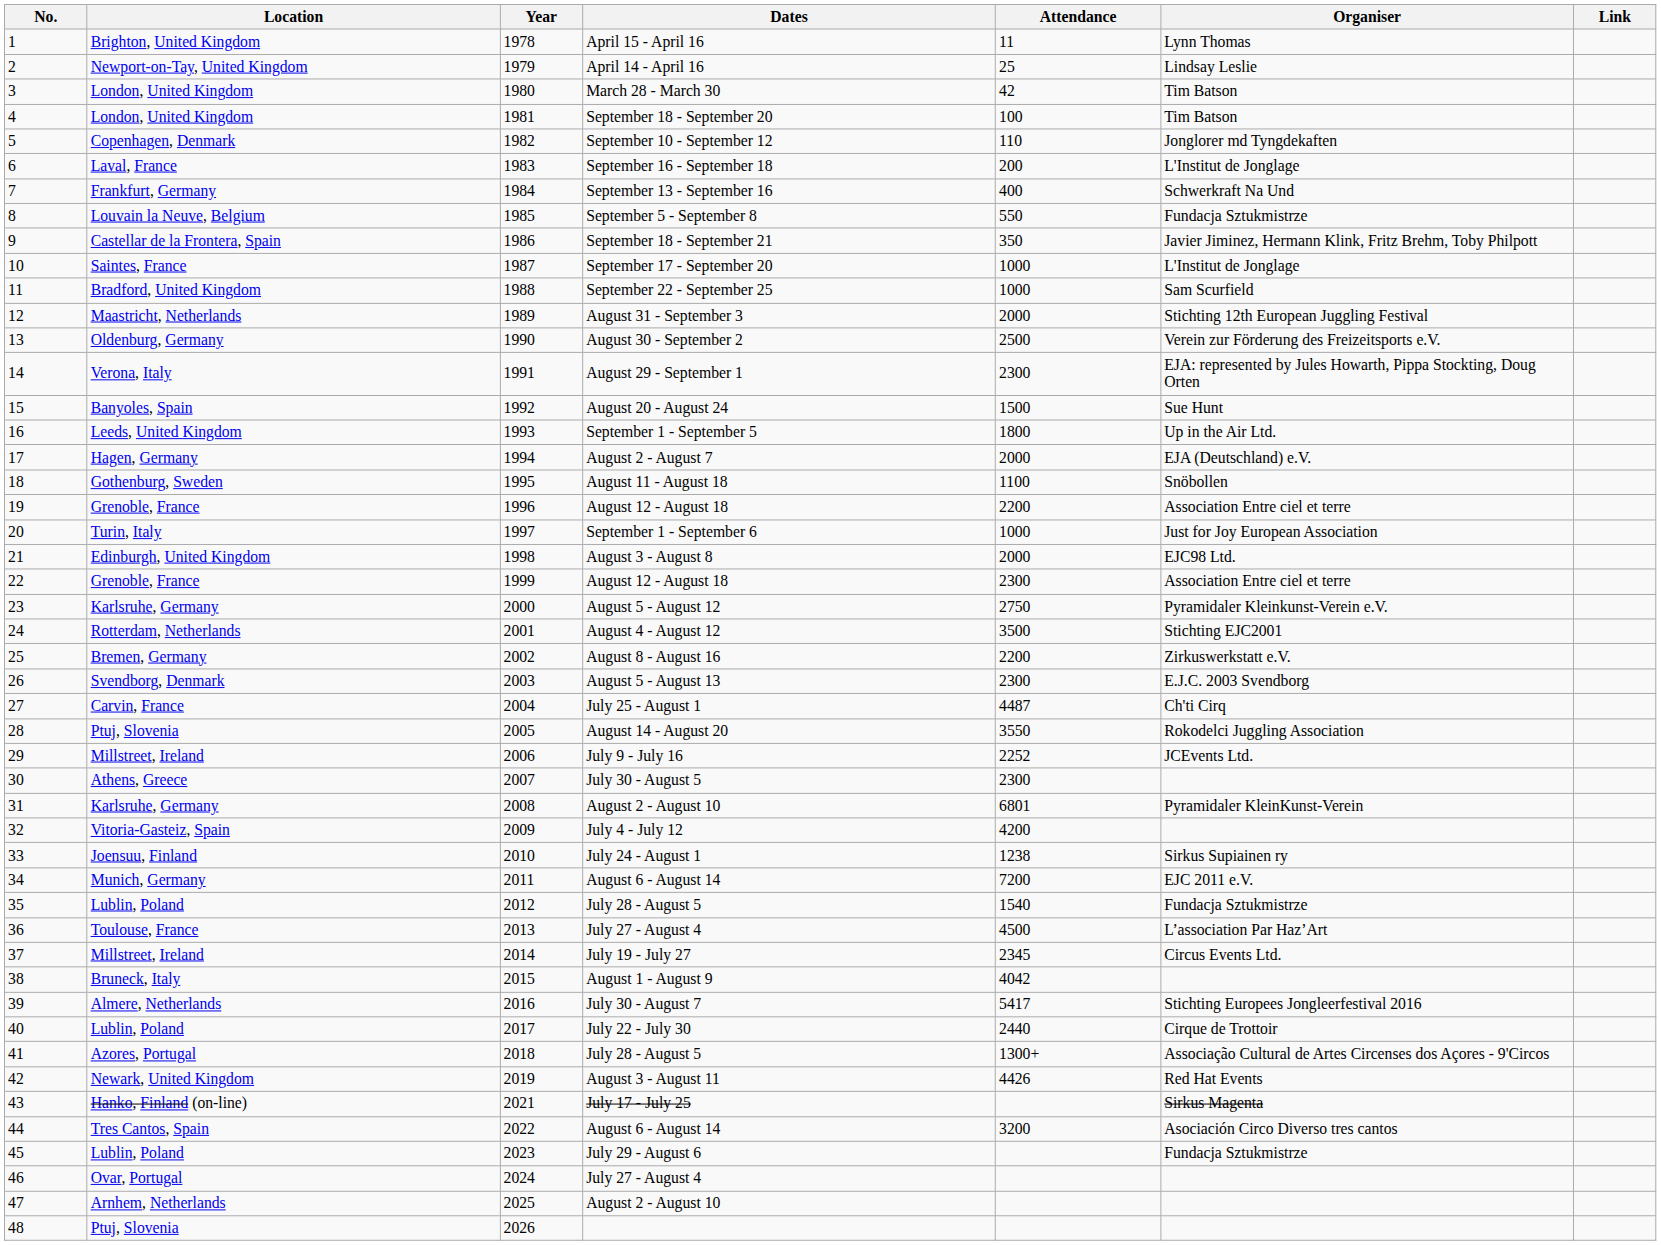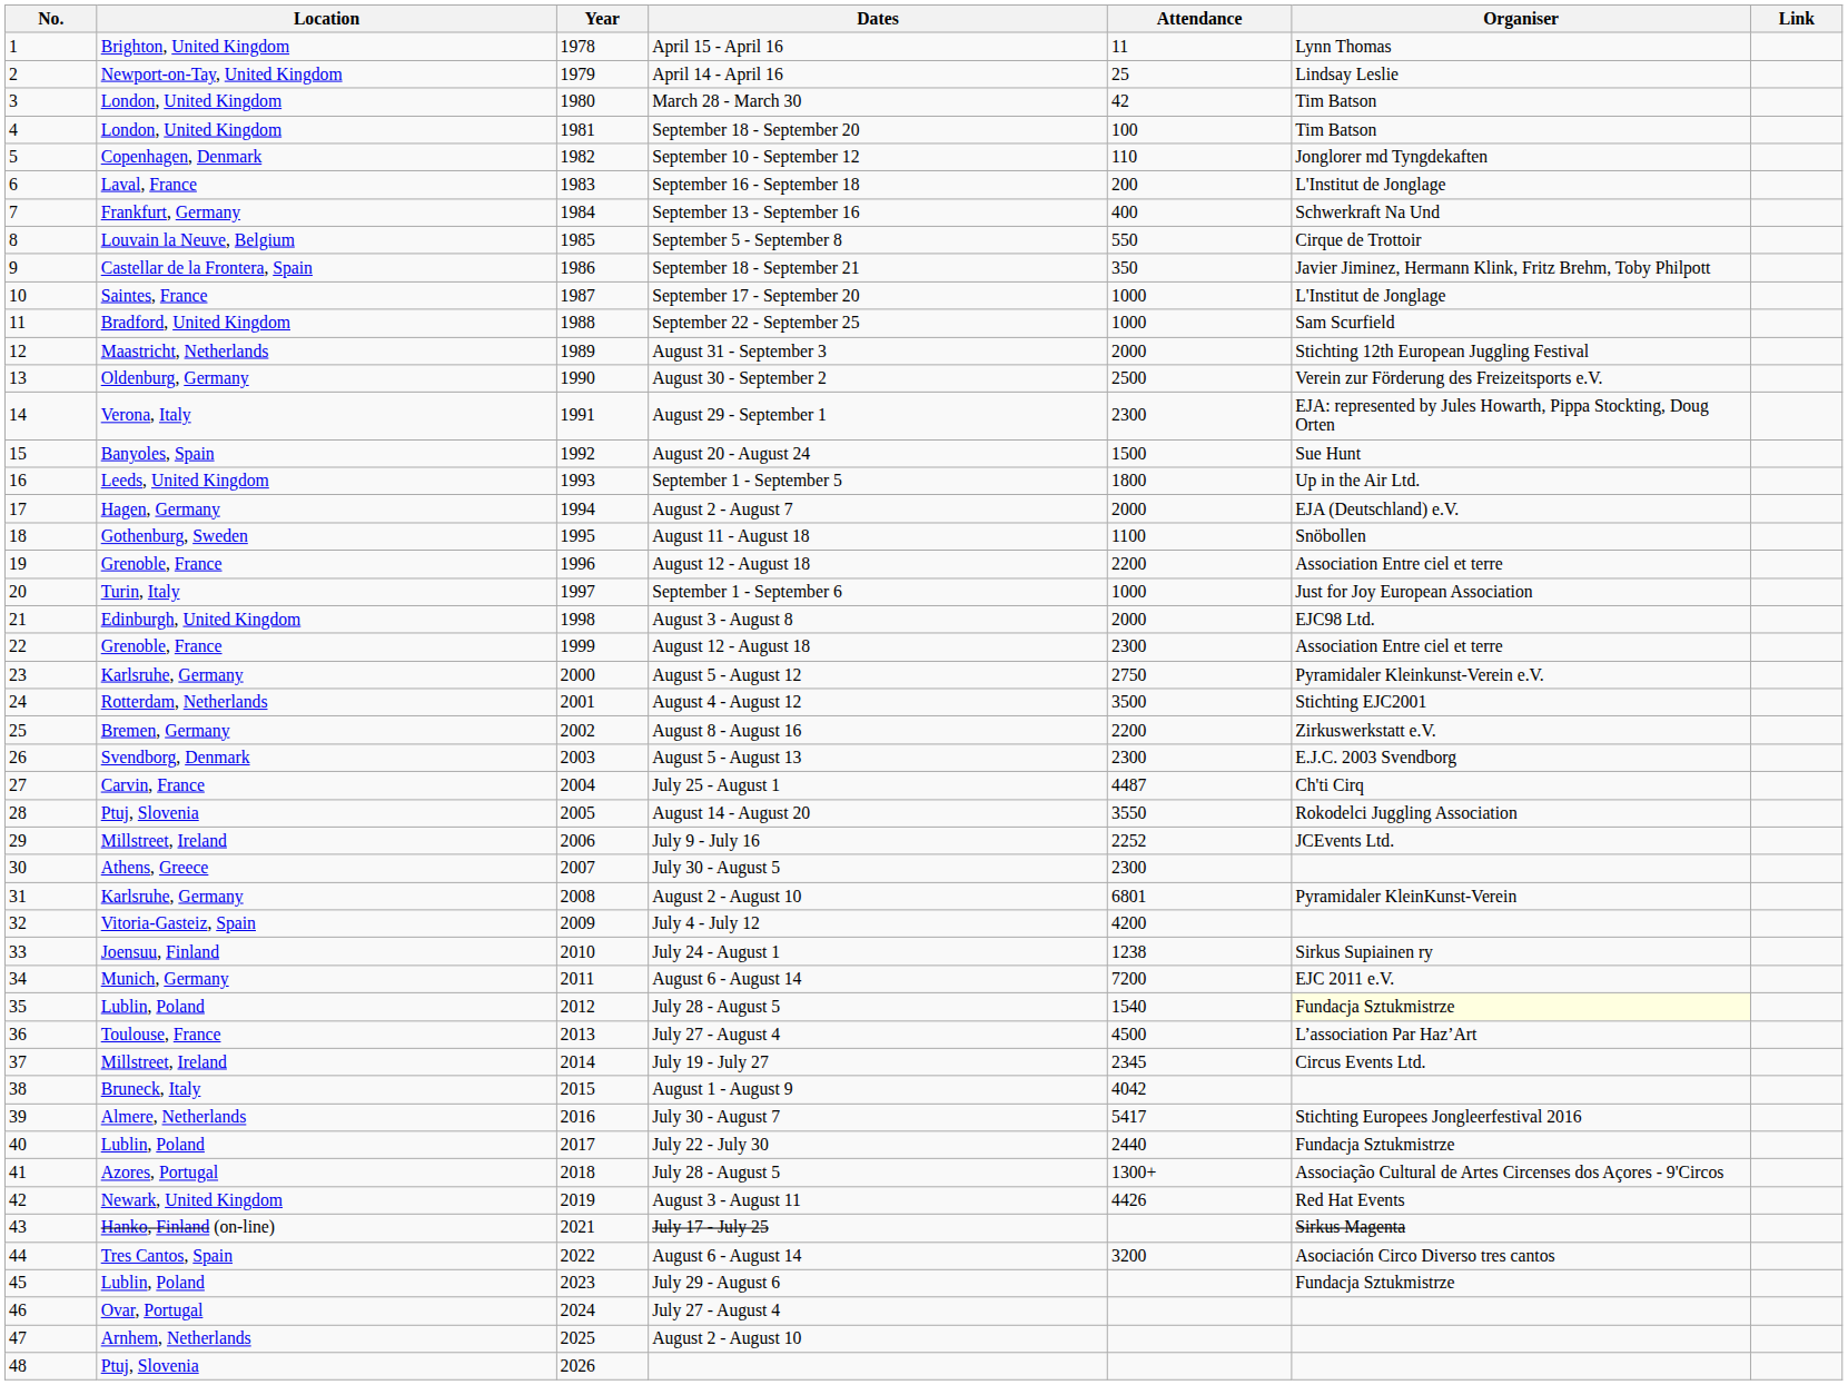 <table class="wikitable"| style="font-size:100%;width:85%">
 <tr>
 <th width="5%"; align=left>No.</th>
 <th width="25%"; align=left>Location</th>
 <th width="5%"; align=left>Year</th>
 <th width="25%"; align=left>Dates</th>
 <th width="10%"; align=left>Attendance</th>
 <th width="25%"; align=left>Organiser</th>
 <th width="5%"; align=left>Link</th>
 </tr>
 <tr>
 <td>1</td>
 <td><a href='#'>Brighton</a>, <a href='#'>United Kingdom</a></td>
 <td>1978</td>
 <td>April 15 - April 16</td>
 <td>11</td>
 <td>Lynn Thomas</td>
 <td></td>
 </tr>
 <tr>
 <td>2</td>
 <td><a href='#'>Newport-on-Tay</a>, <a href='#'>United Kingdom</a></td>
 <td>1979</td>
 <td>April 14 - April 16</td>
 <td>25</td>
 <td>Lindsay Leslie</td>
 <td></td>
 </tr>
 <tr>
 <td>3</td>
 <td><a href='#'>London</a>, <a href='#'>United Kingdom</a></td>
 <td>1980</td>
 <td>March 28 - March 30</td>
 <td>42</td>
 <td>Tim Batson</td>
 <td></td>
 </tr>
 <tr>
 <td>4</td>
 <td><a href='#'>London</a>, <a href='#'>United Kingdom</a></td>
 <td>1981</td>
 <td>September 18 - September 20</td>
 <td>100</td>
 <td>Tim Batson</td>
 <td></td>
 </tr>
 <tr>
 <td>5</td>
 <td><a href='#'>Copenhagen</a>, <a href='#'>Denmark</a></td>
 <td>1982</td>
 <td>September 10 - September 12</td>
 <td>110</td>
 <td>Jonglorer md Tyngdekaften</td>
 <td></td>
 </tr>
 <tr>
 <td>6</td>
 <td><a href='#'>Laval</a>, <a href='#'>France</a></td>
 <td>1983</td>
 <td>September 16 - September 18</td>
 <td>200</td>
 <td>L'Institut de Jonglage</td>
 <td></td>
 </tr>
 <tr>
 <td>7</td>
 <td><a href='#'>Frankfurt</a>, <a href='#'>Germany</a></td>
 <td>1984</td>
 <td>September 13 - September 16</td>
 <td>400</td>
 <td>Schwerkraft Na Und</td>
 <td></td>
 </tr>
 <tr>
 <td>8</td>
 <td><a href='#'>Louvain la Neuve</a>, <a href='#'>Belgium</a></td>
 <td>1985</td>
 <td>September 5 - September 8</td>
 <td>550</td>
-<td>Fundacja Sztukmistrze</td>
+<td>Cirque de Trottoir</td>
 <td></td>
 </tr>
 <tr>
 <td>9</td>
 <td><a href='#'>Castellar de la Frontera</a>, <a href='#'>Spain</a></td>
 <td>1986</td>
 <td>September 18 - September 21</td>
 <td>350</td>
 <td>Javier Jiminez, Hermann Klink, Fritz Brehm, Toby Philpott</td>
 <td></td>
 </tr>
 <tr>
 <td>10</td>
 <td><a href='#'>Saintes</a>, <a href='#'>France</a></td>
 <td>1987</td>
 <td>September 17 - September 20</td>
 <td>1000</td>
 <td>L'Institut de Jonglage</td>
 <td></td>
 </tr>
 <tr>
 <td>11</td>
 <td><a href='#'>Bradford</a>, <a href='#'>United Kingdom</a></td>
 <td>1988</td>
 <td>September 22 - September 25</td>
 <td>1000</td>
 <td>Sam Scurfield</td>
 <td></td>
 </tr>
 <tr>
 <td>12</td>
 <td><a href='#'>Maastricht</a>, <a href='#'>Netherlands</a></td>
 <td>1989</td>
 <td>August 31 - September 3</td>
 <td>2000</td>
 <td>Stichting 12th European Juggling Festival</td>
 <td></td>
 </tr>
 <tr>
 <td>13</td>
 <td><a href='#'>Oldenburg</a>, <a href='#'>Germany</a></td>
 <td>1990</td>
 <td>August 30 - September 2</td>
 <td>2500</td>
 <td>Verein zur Förderung des Freizeitsports e.V.</td>
 <td></td>
 </tr>
 <tr>
 <td>14</td>
 <td><a href='#'>Verona</a>, <a href='#'>Italy</a></td>
 <td>1991</td>
 <td>August 29 - September 1</td>
 <td>2300</td>
 <td>EJA: represented by Jules Howarth, Pippa Stockting, Doug Orten</td>
 <td></td>
 </tr>
 <tr>
 <td>15</td>
 <td><a href='#'>Banyoles</a>, <a href='#'>Spain</a></td>
 <td>1992</td>
 <td>August 20 - August 24</td>
 <td>1500</td>
 <td>Sue Hunt</td>
 <td></td>
 </tr>
 <tr>
 <td>16</td>
 <td><a href='#'>Leeds</a>, <a href='#'>United Kingdom</a></td>
 <td>1993</td>
 <td>September 1 - September 5</td>
 <td>1800</td>
 <td>Up in the Air Ltd.</td>
 <td></td>
 </tr>
 <tr>
 <td>17</td>
 <td><a href='#'>Hagen</a>, <a href='#'>Germany</a></td>
 <td>1994</td>
 <td>August 2 - August 7</td>
 <td>2000</td>
 <td>EJA (Deutschland) e.V.</td>
 <td></td>
 </tr>
 <tr>
 <td>18</td>
 <td><a href='#'>Gothenburg</a>, <a href='#'>Sweden</a></td>
 <td>1995</td>
 <td>August 11 - August 18</td>
 <td>1100</td>
 <td>Snöbollen</td>
 <td></td>
 </tr>
 <tr>
 <td>19</td>
 <td><a href='#'>Grenoble</a>, <a href='#'>France</a></td>
 <td>1996</td>
 <td>August 12 - August 18</td>
 <td>2200</td>
 <td>Association Entre ciel et terre</td>
 <td></td>
 </tr>
 <tr>
 <td>20</td>
 <td><a href='#'>Turin</a>, <a href='#'>Italy</a></td>
 <td>1997</td>
 <td>September 1 - September 6</td>
 <td>1000</td>
 <td>Just for Joy European Association</td>
 <td></td>
 </tr>
 <tr>
 <td>21</td>
 <td><a href='#'>Edinburgh</a>, <a href='#'>United Kingdom</a></td>
 <td>1998</td>
 <td>August 3 - August 8</td>
 <td>2000</td>
 <td>EJC98 Ltd.</td>
 <td></td>
 </tr>
 <tr>
 <td>22</td>
 <td><a href='#'>Grenoble</a>, <a href='#'>France</a></td>
 <td>1999</td>
 <td>August 12 - August 18</td>
 <td>2300</td>
 <td>Association Entre ciel et terre</td>
 <td></td>
 </tr>
 <tr>
 <td>23</td>
 <td><a href='#'>Karlsruhe</a>, <a href='#'>Germany</a></td>
 <td>2000</td>
 <td>August 5 - August 12</td>
 <td>2750</td>
 <td>Pyramidaler Kleinkunst-Verein e.V.</td>
 <td></td>
 </tr>
 <tr>
 <td>24</td>
 <td><a href='#'>Rotterdam</a>, <a href='#'>Netherlands</a></td>
 <td>2001</td>
 <td>August 4 - August 12</td>
 <td>3500</td>
 <td>Stichting EJC2001</td>
 <td></td>
 </tr>
 <tr>
 <td>25</td>
 <td><a href='#'>Bremen</a>, <a href='#'>Germany</a></td>
 <td>2002</td>
 <td>August 8 - August 16</td>
 <td>2200</td>
 <td>Zirkuswerkstatt e.V.</td>
 <td></td>
 </tr>
 <tr>
 <td>26</td>
 <td><a href='#'>Svendborg</a>, <a href='#'>Denmark</a></td>
 <td>2003</td>
 <td>August 5 - August 13</td>
 <td>2300</td>
 <td>E.J.C. 2003 Svendborg</td>
 <td></td>
 </tr>
 <tr>
 <td>27</td>
 <td><a href='#'>Carvin</a>, <a href='#'>France</a></td>
 <td>2004</td>
 <td>July 25 - August 1</td>
 <td>4487</td>
 <td>Ch'ti Cirq</td>
 <td></td>
 </tr>
 <tr>
 <td>28</td>
 <td><a href='#'>Ptuj</a>, <a href='#'>Slovenia</a></td>
 <td>2005</td>
 <td>August 14 - August 20</td>
 <td>3550</td>
 <td>Rokodelci Juggling Association</td>
 <td></td>
 </tr>
 <tr>
 <td>29</td>
 <td><a href='#'>Millstreet</a>, <a href='#'>Ireland</a></td>
 <td>2006</td>
 <td>July 9 - July 16</td>
 <td>2252</td>
 <td>JCEvents Ltd.</td>
 <td></td>
 </tr>
 <tr>
 <td>30</td>
 <td><a href='#'>Athens</a>, <a href='#'>Greece</a></td>
 <td>2007</td>
 <td>July 30 - August 5</td>
 <td>2300</td>
 <td></td>
 <td></td>
 </tr>
 <tr>
 <td>31</td>
 <td><a href='#'>Karlsruhe</a>, <a href='#'>Germany</a></td>
 <td>2008</td>
 <td>August 2 - August 10</td>
 <td>6801</td>
 <td>Pyramidaler KleinKunst-Verein</td>
 <td></td>
 </tr>
 <tr>
 <td>32</td>
 <td><a href='#'>Vitoria-Gasteiz</a>, <a href='#'>Spain</a></td>
 <td>2009</td>
 <td>July 4 - July 12</td>
 <td>4200</td>
 <td></td>
 <td></td>
 </tr>
 <tr>
 <td>33</td>
 <td><a href='#'>Joensuu</a>, <a href='#'>Finland</a></td>
 <td>2010</td>
 <td>July 24 - August 1</td>
 <td>1238</td>
 <td>Sirkus Supiainen ry</td>
 <td></td>
 </tr>
 <tr>
 <td>34</td>
 <td><a href='#'>Munich</a>, <a href='#'>Germany</a></td>
 <td>2011</td>
 <td>August 6 - August 14</td>
 <td>7200</td>
 <td>EJC 2011 e.V.</td>
 <td></td>
 </tr>
 <tr>
 <td>35</td>
 <td><a href='#'>Lublin</a>, <a href='#'>Poland</a></td>
 <td>2012</td>
 <td>July 28 - August 5</td>
 <td>1540</td>
-<td>Fundacja Sztukmistrze</td>
+<td style="background: lightyellow;">Fundacja Sztukmistrze</td>
 <td></td>
 </tr>
 <tr>
 <td>36</td>
 <td><a href='#'>Toulouse</a>, <a href='#'>France</a></td>
 <td>2013</td>
 <td>July 27 - August 4</td>
 <td>4500</td>
 <td>L’association Par Haz’Art</td>
 <td></td>
 </tr>
 <tr>
 <td>37</td>
 <td><a href='#'>Millstreet</a>, <a href='#'>Ireland</a></td>
 <td>2014</td>
 <td>July 19 - July 27</td>
 <td>2345</td>
 <td>Circus Events Ltd.</td>
 <td></td>
 </tr>
 <tr>
 <td>38</td>
 <td><a href='#'>Bruneck</a>, <a href='#'>Italy</a></td>
 <td>2015</td>
 <td>August 1 - August 9</td>
 <td>4042</td>
 <td></td>
 <td></td>
 </tr>
 <tr>
 <td>39</td>
 <td><a href='#'>Almere</a>, <a href='#'>Netherlands</a></td>
 <td>2016</td>
 <td>July 30 - August 7</td>
 <td>5417</td>
 <td>Stichting Europees Jongleerfestival 2016</td>
 <td></td>
 </tr>
 <tr>
 <td>40</td>
 <td><a href='#'>Lublin</a>, <a href='#'>Poland</a></td>
 <td>2017</td>
 <td>July 22 - July 30</td>
 <td>2440</td>
-<td>Cirque de Trottoir</td>
+<td>Fundacja Sztukmistrze</td>
 <td></td>
 </tr>
 <tr>
 <td>41</td>
 <td><a href='#'>Azores</a>, <a href='#'>Portugal</a></td>
 <td>2018</td>
 <td>July 28 - August 5</td>
 <td>1300+</td>
 <td>Associação Cultural de Artes Circenses dos Açores - 9'Circos</td>
 <td> </td>
 </tr>
 <tr>
 <td>42</td>
 <td><a href='#'>Newark</a>, <a href='#'>United Kingdom</a></td>
 <td>2019</td>
 <td>August 3 - August 11</td>
 <td>4426</td>
 <td>Red Hat Events</td>
 <td></td>
 </tr>
 <tr>
 <td>43</td>
 <td><s><a href='#'>Hanko</a>, <a href='#'>Finland</a></s> (on-line)</td>
 <td>2021</td>
 <td><s>July 17 - July 25</s></td>
 <td></td>
 <td><s>Sirkus Magenta</s></td>
 <td></td>
 </tr>
 <tr>
 <td>44</td>
 <td><a href='#'>Tres Cantos</a>, <a href='#'>Spain</a></td>
 <td>2022</td>
 <td>August 6 - August 14</td>
 <td>3200</td>
 <td>Asociación Circo Diverso tres cantos</td>
 <td></td>
 </tr>
 <tr>
 <td>45</td>
 <td><a href='#'>Lublin</a>, <a href='#'>Poland</a></td>
 <td>2023</td>
 <td>July 29 - August 6</td>
 <td></td>
 <td>Fundacja Sztukmistrze</td>
 <td></td>
 </tr>
 <tr>
 <td>46</td>
 <td><a href='#'>Ovar</a>, <a href='#'>Portugal</a></td>
 <td>2024</td>
 <td>July 27 - August 4</td>
 <td></td>
 <td></td>
 <td></td>
 </tr>
 <tr>
 <td>47</td>
 <td><a href='#'>Arnhem</a>, <a href='#'>Netherlands</a></td>
 <td>2025</td>
 <td>August 2 - August 10</td>
 <td></td>
 <td></td>
 <td></td>
 </tr>
 <tr>
 <td>48</td>
 <td><a href='#'>Ptuj</a>, <a href='#'>Slovenia</a></td>
 <td>2026</td>
 <td></td>
 <td></td>
 <td></td>
 <td></td>
 </tr>
 </table>
